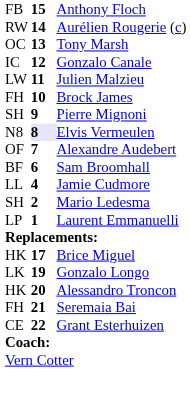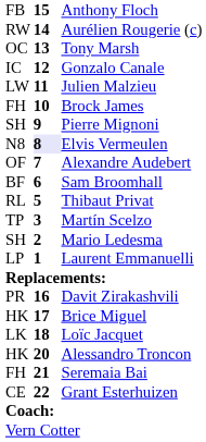 <table style="font-size: 90%" cellspacing="0" cellpadding="0"  align="center">
 <tr>
 <th width="25"></th>
 <th width="25"></th>
 </tr>
 <tr>
 <td>FB</td>
 <td><strong>15</strong></td>
 <td> <a href='#'>Anthony Floch</a></td>
 </tr>
 <tr>
 <td>RW</td>
 <td><strong>14</strong></td>
 <td> <a href='#'>Aurélien Rougerie</a> (<a href='#'>c</a>)</td>
 </tr>
 <tr>
 <td>OC</td>
 <td><strong>13</strong></td>
 <td> <a href='#'>Tony Marsh</a></td>
 </tr>
 <tr>
 <td>IC</td>
 <td><strong>12</strong></td>
 <td> <a href='#'>Gonzalo Canale</a></td>
 </tr>
 <tr>
 <td>LW</td>
 <td><strong>11</strong></td>
 <td> <a href='#'>Julien Malzieu</a></td>
 </tr>
 <tr>
 <td>FH</td>
 <td><strong>10</strong></td>
 <td> <a href='#'>Brock James</a></td>
 </tr>
 <tr>
 <td>SH</td>
 <td><strong>9</strong></td>
 <td> <a href='#'>Pierre Mignoni</a></td>
 </tr>
 <tr>
 <td>N8</td>
 <td style="background: lavender;"><strong>8</strong></td>
 <td> <a href='#'>Elvis Vermeulen</a></td>
 </tr>
 <tr>
 <td>OF</td>
 <td><strong>7</strong></td>
 <td> <a href='#'>Alexandre Audebert</a></td>
 </tr>
 <tr>
 <td>BF</td>
 <td><strong>6</strong></td>
 <td> <a href='#'>Sam Broomhall</a></td>
 </tr>
 <tr>
-<td>LL</td>
-<td><strong>4</strong></td>
-<td> <a href='#'>Jamie Cudmore</a></td>
+<td>RL</td>
+<td><strong>5</strong></td>
+<td> <a href='#'>Thibaut Privat</a></td>
+<td></td>
+<td></td>
+</tr>
+<tr>
+<td>TP</td>
+<td><strong>3</strong></td>
+<td> <a href='#'>Martín Scelzo</a></td>
 <td></td>
 <td></td>
 </tr>
 <tr>
 <td>SH</td>
 <td><strong>2</strong></td>
 <td> <a href='#'>Mario Ledesma</a></td>
 </tr>
 <tr>
 <td>LP</td>
 <td><strong>1</strong></td>
 <td> <a href='#'>Laurent Emmanuelli</a></td>
 </tr>
 <tr>
 <td colspan=3><strong>Replacements:</strong></td>
 </tr>
 <tr>
+<td>PR</td>
+<td><strong>16</strong></td>
+<td> <a href='#'>Davit Zirakashvili</a></td>
+<td></td>
+<td></td>
+</tr>
+<tr>
 <td>HK</td>
 <td><strong>17</strong></td>
 <td> <a href='#'>Brice Miguel</a></td>
 </tr>
 <tr>
 <td>LK</td>
-<td><strong>19</strong></td>
-<td> <a href='#'>Gonzalo Longo</a></td>
+<td><strong>18</strong></td>
+<td> <a href='#'>Loïc Jacquet</a></td>
 <td></td>
 <td></td>
 </tr>
 <tr>
 <td>HK</td>
 <td><strong>20</strong></td>
 <td> <a href='#'>Alessandro Troncon</a></td>
 </tr>
 <tr>
 <td>FH</td>
 <td><strong>21</strong></td>
 <td> <a href='#'>Seremaia Bai</a></td>
 </tr>
 <tr>
 <td>CE</td>
 <td><strong>22</strong></td>
 <td> <a href='#'>Grant Esterhuizen</a></td>
 </tr>
 <tr>
 <td colspan=3><strong>Coach:</strong></td>
 </tr>
 <tr>
 <td colspan="4"> <a href='#'>Vern Cotter</a></td>
 </tr>
 </table>
